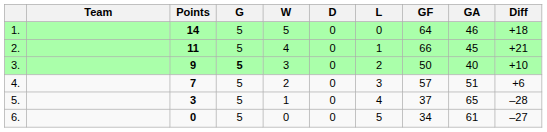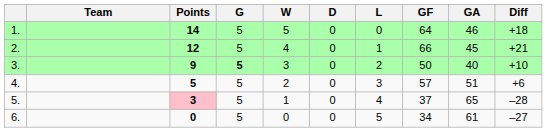 <table class=wikitable style="text-align:center">
 <tr bgcolor="#DCDCDC">
 <th width="25"></th>
 <th width="200">Team</th>
 <th width="60">Points</th>
 <th width="60">G</th>
 <th width="60">W</th>
 <th width="60">D</th>
 <th width="60">L</th>
 <th width="60">GF</th>
 <th width="60">GA</th>
 <th width="60">Diff</th>
 </tr>
 <tr bgcolor=#AAFFAA>
 <td>1.</td>
 <td align=left></td>
 <td><strong>14</strong></td>
 <td>5</td>
 <td>5</td>
 <td>0</td>
 <td>0</td>
 <td>64</td>
 <td>46</td>
 <td>+18</td>
 </tr>
 <tr bgcolor=#AAFFAA>
 <td>2.</td>
 <td align=left></td>
-<td><strong>11</strong></td>
+<td><strong>12</strong></td>
 <td>5</td>
 <td>4</td>
 <td>0</td>
 <td>1</td>
 <td>66</td>
 <td>45</td>
 <td>+21</td>
 </tr>
 <tr bgcolor=#AAFFAA>
 <td>3.</td>
 <td align=left></td>
 <td><strong>9</strong></td>
 <td><strong>5</strong></td>
 <td>3</td>
 <td>0</td>
 <td>2</td>
 <td>50</td>
 <td>40</td>
 <td>+10</td>
 </tr>
 <tr>
 <td>4.</td>
 <td align=left></td>
-<td><strong>7</strong></td>
+<td><strong>5</strong></td>
 <td>5</td>
 <td>2</td>
 <td>0</td>
 <td>3</td>
 <td>57</td>
 <td>51</td>
 <td>+6</td>
 </tr>
 <tr>
 <td>5.</td>
 <td align=left></td>
-<td><strong>3</strong></td>
+<td style="background: pink;"><strong>3</strong></td>
 <td>5</td>
 <td>1</td>
 <td>0</td>
 <td>4</td>
 <td>37</td>
 <td>65</td>
 <td>–28</td>
 </tr>
 <tr>
 <td>6.</td>
 <td align=left></td>
 <td><strong>0</strong></td>
 <td>5</td>
 <td>0</td>
 <td>0</td>
 <td>5</td>
 <td>34</td>
 <td>61</td>
 <td>–27</td>
 </tr>
 </table>
